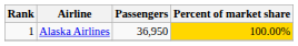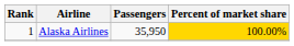 <table class="wikitable">
 <tr>
 <th>Rank</th>
 <th>Airline</th>
 <th>Passengers</th>
 <th>Percent of market share</th>
 </tr>
 <tr>
 <td align=right>1</td>
 <td><a href='#'>Alaska Airlines</a></td>
-<td align=right>36,950</td>
+<td align=right>35,950</td>
 <td align=right style="background: gold;">100.00%</td>
 </tr>
 <tr>
 </tr>
 </table>
